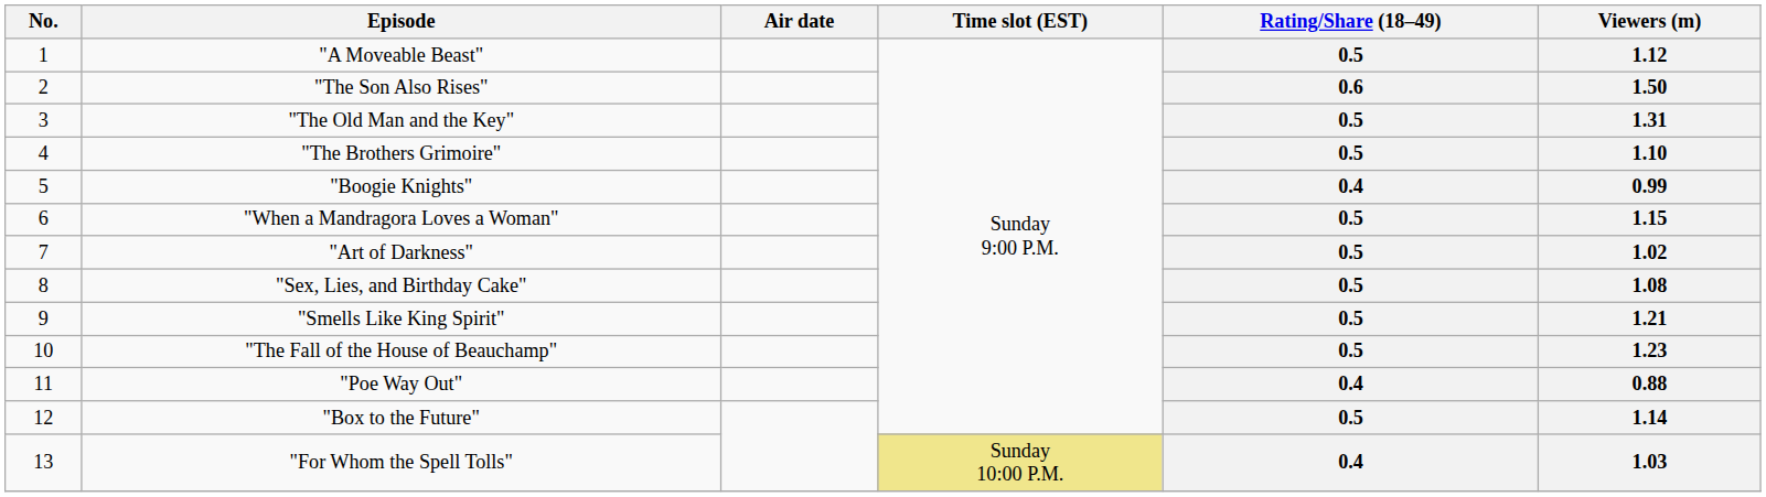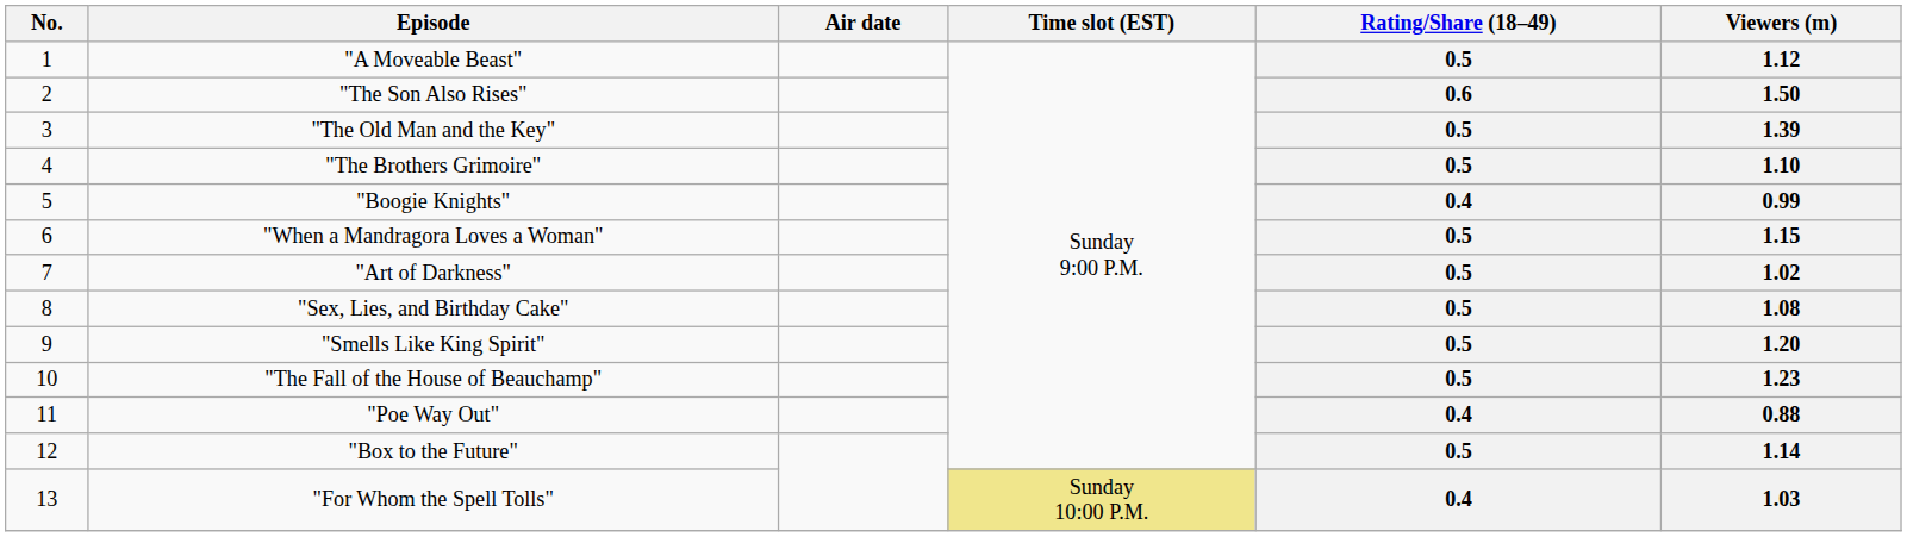 <table class="wikitable" style="font-size:90%; text-align:center; width: 100%; margin-left: auto; margin-right: auto;">
 <tr>
 <th>No.</th>
 <th>Episode</th>
 <th>Air date</th>
 <th>Time slot (EST)</th>
 <th><a href='#'>Rating/Share</a> (18–49)</th>
 <th>Viewers (m)</th>
 </tr>
 <tr>
 <td style="text-align:center">1</td>
 <td>"A Moveable Beast"</td>
 <td></td>
 <td style="text-align:center" rowspan=12>Sunday<br>9:00 P.M.</td>
 <th style="text-align:center">0.5</th>
 <th style="text-align:center">1.12</th>
 </tr>
 <tr>
 <td style="text-align:center">2</td>
 <td>"The Son Also Rises"</td>
 <td></td>
 <th style="text-align:center">0.6</th>
 <th style="text-align:center">1.50</th>
 </tr>
 <tr>
 <td style="text-align:center">3</td>
 <td>"The Old Man and the Key"</td>
 <td></td>
 <th style="text-align:center">0.5</th>
-<th style="text-align:center">1.31</th>
+<th style="text-align:center">1.39</th>
 </tr>
 <tr>
 <td style="text-align:center">4</td>
 <td>"The Brothers Grimoire"</td>
 <td></td>
 <th style="text-align:center">0.5</th>
 <th style="text-align:center">1.10</th>
 </tr>
 <tr>
 <td style="text-align:center">5</td>
 <td>"Boogie Knights"</td>
 <td></td>
 <th style="text-align:center">0.4</th>
 <th style="text-align:center">0.99</th>
 </tr>
 <tr>
 <td style="text-align:center">6</td>
 <td>"When a Mandragora Loves a Woman"</td>
 <td></td>
 <th style="text-align:center">0.5</th>
 <th style="text-align:center">1.15</th>
 </tr>
 <tr>
 <td style="text-align:center">7</td>
 <td>"Art of Darkness"</td>
 <td></td>
 <th style="text-align:center">0.5</th>
 <th style="text-align:center">1.02</th>
 </tr>
 <tr>
 <td style="text-align:center">8</td>
 <td>"Sex, Lies, and Birthday Cake"</td>
 <td></td>
 <th style="text-align:center">0.5</th>
 <th style="text-align:center">1.08</th>
 </tr>
 <tr>
 <td style="text-align:center">9</td>
 <td>"Smells Like King Spirit"</td>
 <td></td>
 <th style="text-align:center">0.5</th>
-<th style="text-align:center">1.21</th>
+<th style="text-align:center">1.20</th>
 </tr>
 <tr>
 <td style="text-align:center">10</td>
 <td>"The Fall of the House of Beauchamp"</td>
 <td></td>
 <th style="text-align:center">0.5</th>
 <th style="text-align:center">1.23</th>
 </tr>
 <tr>
 <td style="text-align:center">11</td>
 <td>"Poe Way Out"</td>
 <td></td>
 <th style="text-align:center">0.4</th>
 <th style="text-align:center">0.88</th>
 </tr>
 <tr>
 <td style="text-align:center">12</td>
 <td>"Box to the Future"</td>
 <td rowspan=2></td>
 <th style="text-align:center">0.5</th>
 <th style="text-align:center">1.14</th>
 </tr>
 <tr>
 <td style="text-align:center">13</td>
 <td>"For Whom the Spell Tolls"</td>
 <td style="background: khaki; text-align:center" rowspan=1>Sunday<br> 10:00 P.M.</td>
 <th style="text-align:center">0.4</th>
 <th style="text-align:center">1.03</th>
 </tr>
 <tr>
 </tr>
 </table>
